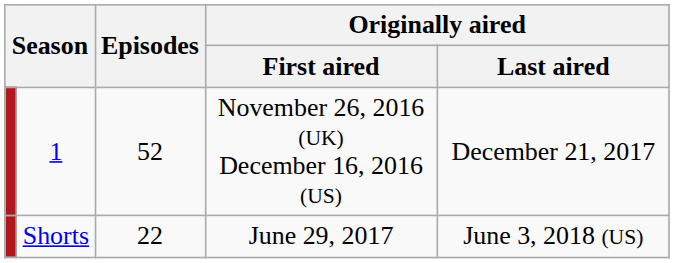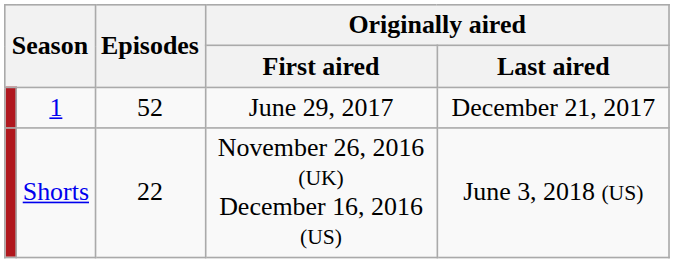 <table class="wikitable" style="text-align:center">
 <tr>
 <th scope="col" colspan="2" rowspan="2">Season</th>
 <th scope="col" rowspan="2">Episodes</th>
 <th scope="col" colspan="2">Originally aired</th>
 </tr>
 <tr>
 <th scope="col">First aired</th>
 <th scope="col">Last aired</th>
 </tr>
 <tr>
 <td bgcolor="#b0171f"></td>
 <td><a href='#'>1</a></td>
 <td align="center">52</td>
-<td align="center" width="136">November 26, 2016 <small>(UK)</small><br>December 16, 2016 <small>(US)</small></td>
+<td align="center" width="136">June 29, 2017</td>
 <td align="center" width="136">December 21, 2017</td>
 </tr>
 <tr>
 <td bgcolor="#b0171d"></td>
 <td><a href='#'>Shorts</a></td>
 <td align="center">22</td>
-<td align="center" width="136">June 29, 2017</td>
+<td align="center" width="136">November 26, 2016 <small>(UK)</small><br>December 16, 2016 <small>(US)</small></td>
 <td align="center" width="136">June 3, 2018 <small>(US)</small></td>
 </tr>
 </table>
